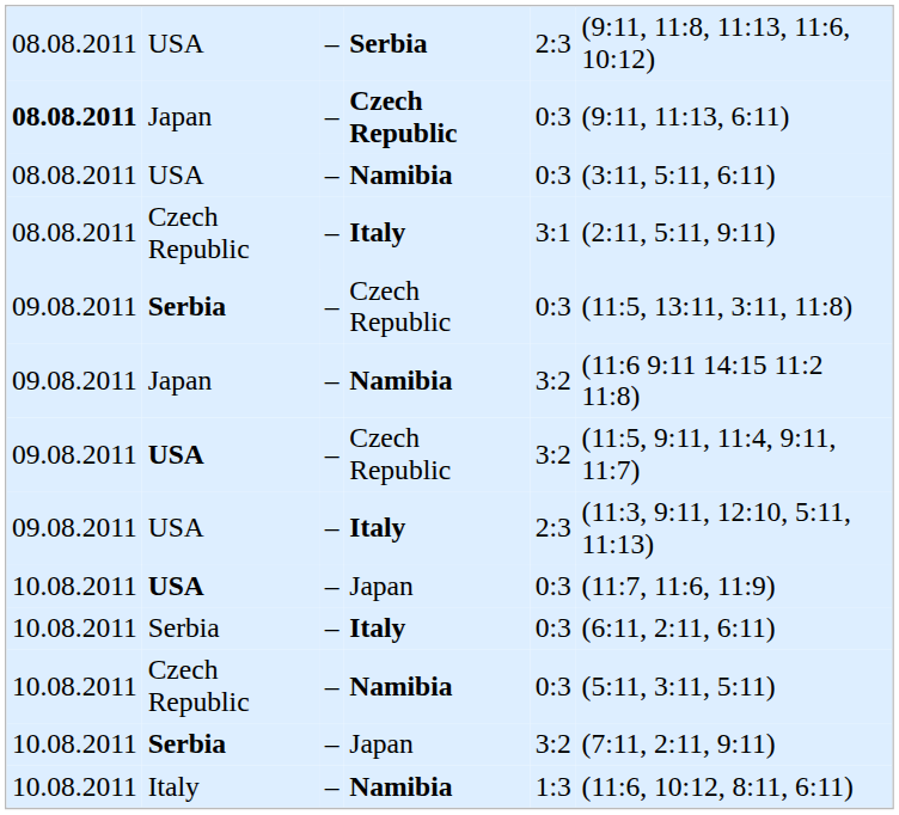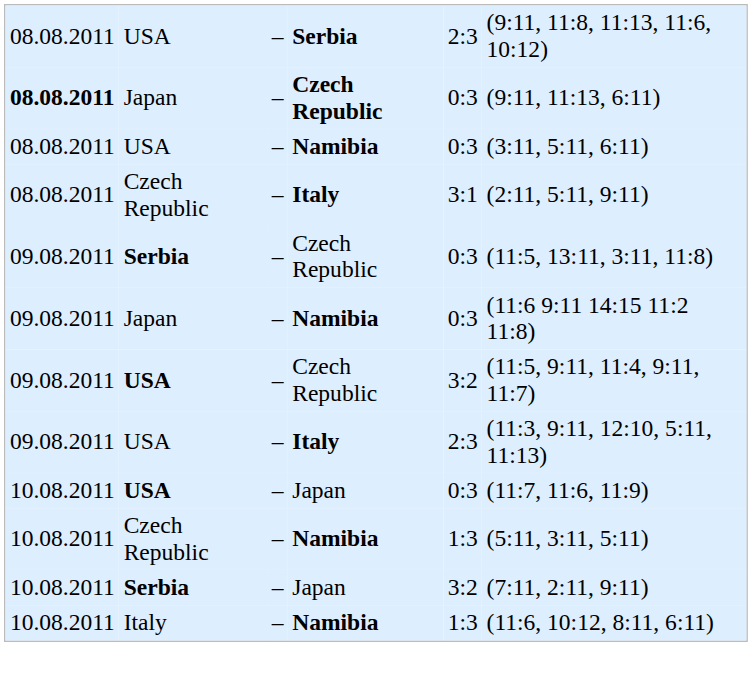 <table style="background:#; border:1px #bbb solid;" cellpadding="3" cellspacing="0" width="40%">
 <tr style="background:#DDEEFF;">
 <td>08.08.2011</td>
 <td>USA</td>
 <td>–</td>
 <td><strong>Serbia</strong></td>
 <td>2:3</td>
 <td>(9:11, 11:8, 11:13, 11:6, 10:12)</td>
 </tr>
 <tr style="background:#DDEEFF;">
 <td><strong>08.08.2011</strong></td>
 <td>Japan</td>
 <td>–</td>
 <td><strong>Czech Republic</strong></td>
 <td>0:3</td>
 <td>(9:11, 11:13, 6:11)</td>
 </tr>
 <tr style="background:#DDEEFF;">
 <td>08.08.2011</td>
 <td>USA</td>
 <td>–</td>
 <td><strong>Namibia</strong></td>
 <td>0:3</td>
 <td>(3:11, 5:11, 6:11)</td>
 </tr>
 <tr style="background:#DDEEFF;">
 <td>08.08.2011</td>
 <td>Czech Republic</td>
 <td>–</td>
 <td><strong>Italy</strong></td>
 <td>3:1</td>
 <td>(2:11, 5:11, 9:11)</td>
 </tr>
 <tr style="background:#DDEEFF;">
 <td>09.08.2011</td>
 <td><strong>Serbia</strong></td>
 <td>–</td>
 <td>Czech Republic</td>
 <td>0:3</td>
 <td>(11:5, 13:11, 3:11, 11:8)</td>
 </tr>
 <tr style="background:#DDEEFF;">
 <td>09.08.2011</td>
 <td>Japan</td>
 <td>–</td>
 <td><strong>Namibia</strong></td>
-<td>3:2</td>
+<td>0:3</td>
 <td>(11:6 9:11 14:15 11:2 11:8)</td>
 </tr>
 <tr style="background:#DDEEFF;">
 <td>09.08.2011</td>
 <td><strong>USA</strong></td>
 <td>–</td>
 <td>Czech Republic</td>
 <td>3:2</td>
 <td>(11:5, 9:11, 11:4, 9:11, 11:7)</td>
 </tr>
 <tr style="background:#DDEEFF;">
 <td>09.08.2011</td>
 <td>USA</td>
 <td>–</td>
 <td><strong>Italy</strong></td>
 <td>2:3</td>
 <td>(11:3, 9:11, 12:10, 5:11, 11:13)</td>
 </tr>
 <tr style="background:#DDEEFF;">
 <td>10.08.2011</td>
 <td><strong>USA</strong></td>
 <td>–</td>
 <td>Japan</td>
 <td>0:3</td>
 <td>(11:7, 11:6, 11:9)</td>
 </tr>
 <tr style="background:#DDEEFF;">
 <td>10.08.2011</td>
-<td>Serbia</td>
-<td>–</td>
-<td><strong>Italy</strong></td>
-<td>0:3</td>
-<td>(6:11, 2:11, 6:11)</td>
-</tr>
-<tr style="background:#DDEEFF;">
-<td>10.08.2011</td>
 <td>Czech Republic</td>
 <td>–</td>
 <td><strong>Namibia</strong></td>
-<td>0:3</td>
+<td>1:3</td>
 <td>(5:11, 3:11, 5:11)</td>
 </tr>
 <tr style="background:#DDEEFF;">
 <td>10.08.2011</td>
 <td><strong>Serbia</strong></td>
 <td>–</td>
 <td>Japan</td>
 <td>3:2</td>
 <td>(7:11, 2:11, 9:11)</td>
 </tr>
 <tr style="background:#DDEEFF;">
 <td>10.08.2011</td>
 <td>Italy</td>
 <td>–</td>
 <td><strong>Namibia</strong></td>
 <td>1:3</td>
 <td>(11:6, 10:12, 8:11, 6:11)</td>
 </tr>
 </table>
